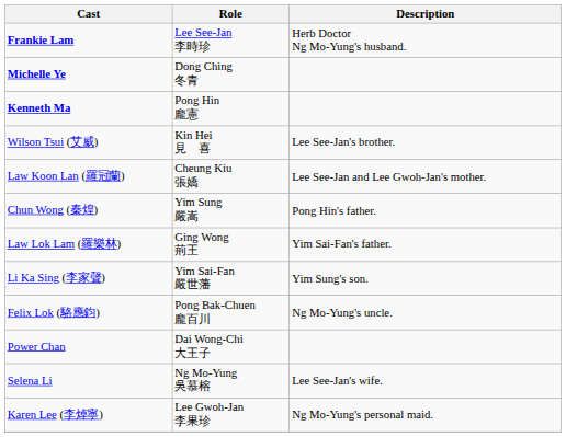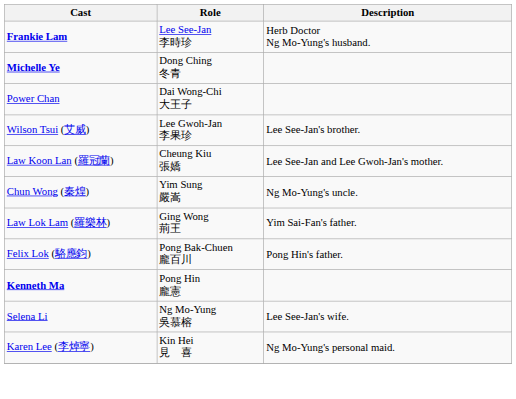 <table class="wikitable" width="60%">
 <tr>
 <th>Cast</th>
 <th>Role</th>
 <th>Description</th>
 </tr>
 <tr>
 <td><strong><a href='#'>Frankie Lam</a></strong></td>
 <td><a href='#'>Lee See-Jan</a> <br> 李時珍</td>
 <td>Herb Doctor <br> Ng Mo-Yung's husband.</td>
 </tr>
 <tr>
 <td><strong><a href='#'>Michelle Ye</a></strong></td>
 <td>Dong Ching <br> 冬青</td>
 <td></td>
 </tr>
 <tr>
-<td><strong><a href='#'>Kenneth Ma</a></strong></td>
-<td>Pong Hin <br> 龐憲</td>
+<td><a href='#'>Power Chan</a></td>
+<td>Dai Wong-Chi <br> 大王子</td>
 <td></td>
 </tr>
 <tr>
 <td><a href='#'>Wilson Tsui</a> (<a href='#'>艾威</a>)</td>
-<td>Kin Hei <br> 見　喜</td>
+<td>Lee Gwoh-Jan <br> 李果珍</td>
 <td>Lee See-Jan's brother.</td>
 </tr>
 <tr>
 <td><a href='#'>Law Koon Lan</a> (<a href='#'>羅冠蘭</a>)</td>
 <td>Cheung Kiu <br> 張嬌</td>
 <td>Lee See-Jan and Lee Gwoh-Jan's mother.</td>
 </tr>
 <tr>
 <td><a href='#'>Chun Wong</a> (<a href='#'>秦煌</a>)</td>
 <td>Yim Sung <br> 嚴嵩</td>
-<td>Pong Hin's father.</td>
+<td>Ng Mo-Yung's uncle.</td>
 </tr>
 <tr>
 <td><a href='#'>Law Lok Lam</a> (<a href='#'>羅樂林</a>)</td>
 <td>Ging Wong <br> 荊王</td>
 <td>Yim Sai-Fan's father.</td>
 </tr>
 <tr>
-<td><a href='#'>Li Ka Sing</a> (<a href='#'>李家聲</a>)</td>
-<td>Yim Sai-Fan <br> 嚴世藩</td>
-<td>Yim Sung's son.</td>
+<td><a href='#'>Felix Lok</a> (<a href='#'>駱應鈞</a>)</td>
+<td>Pong Bak-Chuen <br> 龐百川</td>
+<td>Pong Hin's father.</td>
 </tr>
 <tr>
-<td><a href='#'>Felix Lok</a> (<a href='#'>駱應鈞</a>)</td>
-<td>Pong Bak-Chuen <br> 龐百川</td>
-<td>Ng Mo-Yung's uncle.</td>
-</tr>
-<tr>
-<td><a href='#'>Power Chan</a></td>
-<td>Dai Wong-Chi <br> 大王子</td>
+<td><strong><a href='#'>Kenneth Ma</a></strong></td>
+<td>Pong Hin <br> 龐憲</td>
 <td></td>
 </tr>
 <tr>
 <td><a href='#'>Selena Li</a></td>
 <td>Ng Mo-Yung <br> 吳慕榕</td>
 <td>Lee See-Jan's wife.</td>
 </tr>
 <tr>
 <td><a href='#'>Karen Lee</a> (<a href='#'>李焯寧</a>)</td>
-<td>Lee Gwoh-Jan <br> 李果珍</td>
+<td>Kin Hei <br> 見　喜</td>
 <td>Ng Mo-Yung's personal maid.</td>
 </tr>
 <tr>
 </tr>
 </table>
